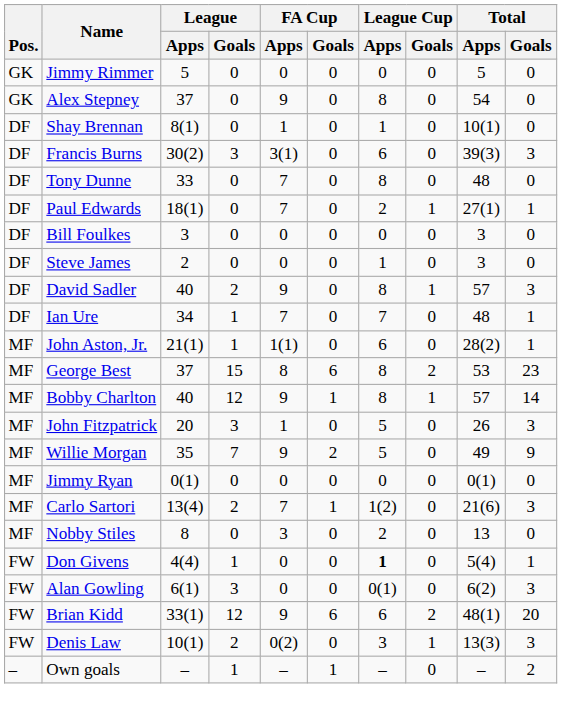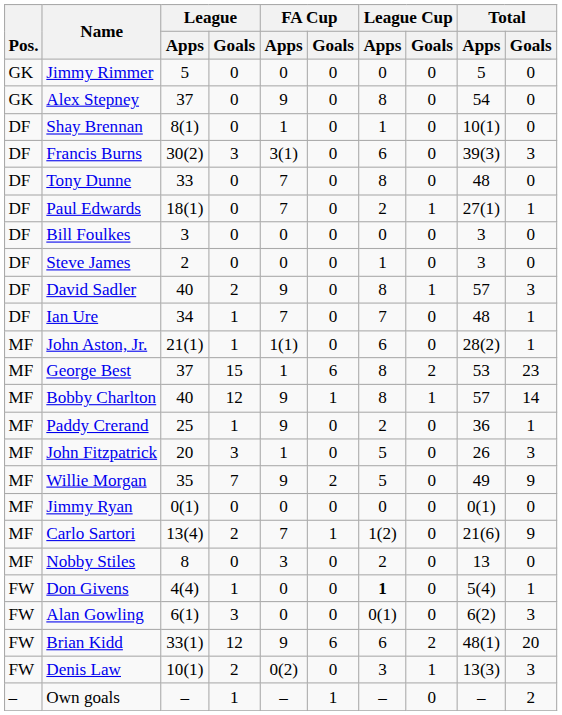 <table class="wikitable" style="text-align:center">
 <tr>
 <th rowspan="2" valign="bottom">Pos.</th>
 <th rowspan="2">Name</th>
 <th colspan="2" width="85">League</th>
 <th colspan="2" width="85">FA Cup</th>
 <th colspan="2" width="85">League Cup</th>
 <th colspan="2" width="85">Total</th>
 </tr>
 <tr>
 <th>Apps</th>
 <th>Goals</th>
 <th>Apps</th>
 <th>Goals</th>
 <th>Apps</th>
 <th>Goals</th>
 <th>Apps</th>
 <th>Goals</th>
 </tr>
 <tr>
 <td align="left">GK</td>
 <td align="left"> <a href='#'>Jimmy Rimmer</a></td>
 <td>5</td>
 <td>0</td>
 <td>0</td>
 <td>0</td>
 <td>0</td>
 <td>0</td>
 <td>5</td>
 <td>0</td>
 </tr>
 <tr>
 <td align="left">GK</td>
 <td align="left"> <a href='#'>Alex Stepney</a></td>
 <td>37</td>
 <td>0</td>
 <td>9</td>
 <td>0</td>
 <td>8</td>
 <td>0</td>
 <td>54</td>
 <td>0</td>
 </tr>
 <tr>
 <td align="left">DF</td>
 <td align="left"> <a href='#'>Shay Brennan</a></td>
 <td>8(1)</td>
 <td>0</td>
 <td>1</td>
 <td>0</td>
 <td>1</td>
 <td>0</td>
 <td>10(1)</td>
 <td>0</td>
 </tr>
 <tr>
 <td align="left">DF</td>
 <td align="left"> <a href='#'>Francis Burns</a></td>
 <td>30(2)</td>
 <td>3</td>
 <td>3(1)</td>
 <td>0</td>
 <td>6</td>
 <td>0</td>
 <td>39(3)</td>
 <td>3</td>
 </tr>
 <tr>
 <td align="left">DF</td>
 <td align="left"> <a href='#'>Tony Dunne</a></td>
 <td>33</td>
 <td>0</td>
 <td>7</td>
 <td>0</td>
 <td>8</td>
 <td>0</td>
 <td>48</td>
 <td>0</td>
 </tr>
 <tr>
 <td align="left">DF</td>
 <td align="left"> <a href='#'>Paul Edwards</a></td>
 <td>18(1)</td>
 <td>0</td>
 <td>7</td>
 <td>0</td>
 <td>2</td>
 <td>1</td>
 <td>27(1)</td>
 <td>1</td>
 </tr>
 <tr>
 <td align="left">DF</td>
 <td align="left"> <a href='#'>Bill Foulkes</a></td>
 <td>3</td>
 <td>0</td>
 <td>0</td>
 <td>0</td>
 <td>0</td>
 <td>0</td>
 <td>3</td>
 <td>0</td>
 </tr>
 <tr>
 <td align="left">DF</td>
 <td align="left"> <a href='#'>Steve James</a></td>
 <td>2</td>
 <td>0</td>
 <td>0</td>
 <td>0</td>
 <td>1</td>
 <td>0</td>
 <td>3</td>
 <td>0</td>
 </tr>
 <tr>
 <td align="left">DF</td>
 <td align="left"> <a href='#'>David Sadler</a></td>
 <td>40</td>
 <td>2</td>
 <td>9</td>
 <td>0</td>
 <td>8</td>
 <td>1</td>
 <td>57</td>
 <td>3</td>
 </tr>
 <tr>
 <td align="left">DF</td>
 <td align="left"> <a href='#'>Ian Ure</a></td>
 <td>34</td>
 <td>1</td>
 <td>7</td>
 <td>0</td>
 <td>7</td>
 <td>0</td>
 <td>48</td>
 <td>1</td>
 </tr>
 <tr>
 <td align="left">MF</td>
 <td align="left"> <a href='#'>John Aston, Jr.</a></td>
 <td>21(1)</td>
 <td>1</td>
 <td>1(1)</td>
 <td>0</td>
 <td>6</td>
 <td>0</td>
 <td>28(2)</td>
 <td>1</td>
 </tr>
 <tr>
 <td align="left">MF</td>
 <td align="left"> <a href='#'>George Best</a></td>
 <td>37</td>
 <td>15</td>
-<td>8</td>
+<td>1</td>
 <td>6</td>
 <td>8</td>
 <td>2</td>
 <td>53</td>
 <td>23</td>
 </tr>
 <tr>
 <td align="left">MF</td>
 <td align="left"> <a href='#'>Bobby Charlton</a></td>
 <td>40</td>
 <td>12</td>
 <td>9</td>
 <td>1</td>
 <td>8</td>
 <td>1</td>
 <td>57</td>
 <td>14</td>
+</tr>
+<tr>
+<td align="left">MF</td>
+<td align="left"> <a href='#'>Paddy Crerand</a></td>
+<td>25</td>
+<td>1</td>
+<td>9</td>
+<td>0</td>
+<td>2</td>
+<td>0</td>
+<td>36</td>
+<td>1</td>
 </tr>
 <tr>
 <td align="left">MF</td>
 <td align="left"> <a href='#'>John Fitzpatrick</a></td>
 <td>20</td>
 <td>3</td>
 <td>1</td>
 <td>0</td>
 <td>5</td>
 <td>0</td>
 <td>26</td>
 <td>3</td>
 </tr>
 <tr>
 <td align="left">MF</td>
 <td align="left"> <a href='#'>Willie Morgan</a></td>
 <td>35</td>
 <td>7</td>
 <td>9</td>
 <td>2</td>
 <td>5</td>
 <td>0</td>
 <td>49</td>
 <td>9</td>
 </tr>
 <tr>
 <td align="left">MF</td>
 <td align="left"> <a href='#'>Jimmy Ryan</a></td>
 <td>0(1)</td>
 <td>0</td>
 <td>0</td>
 <td>0</td>
 <td>0</td>
 <td>0</td>
 <td>0(1)</td>
 <td>0</td>
 </tr>
 <tr>
 <td align="left">MF</td>
 <td align="left"> <a href='#'>Carlo Sartori</a></td>
 <td>13(4)</td>
 <td>2</td>
 <td>7</td>
 <td>1</td>
 <td>1(2)</td>
 <td>0</td>
 <td>21(6)</td>
-<td>3</td>
+<td>9</td>
 </tr>
 <tr>
 <td align="left">MF</td>
 <td align="left"> <a href='#'>Nobby Stiles</a></td>
 <td>8</td>
 <td>0</td>
 <td>3</td>
 <td>0</td>
 <td>2</td>
 <td>0</td>
 <td>13</td>
 <td>0</td>
 </tr>
 <tr>
 <td align="left">FW</td>
 <td align="left"> <a href='#'>Don Givens</a></td>
 <td>4(4)</td>
 <td>1</td>
 <td>0</td>
 <td>0</td>
 <td><strong>1</strong></td>
 <td>0</td>
 <td>5(4)</td>
 <td>1</td>
 </tr>
 <tr>
 <td align="left">FW</td>
 <td align="left"> <a href='#'>Alan Gowling</a></td>
 <td>6(1)</td>
 <td>3</td>
 <td>0</td>
 <td>0</td>
 <td>0(1)</td>
 <td>0</td>
 <td>6(2)</td>
 <td>3</td>
 </tr>
 <tr>
 <td align="left">FW</td>
 <td align="left"> <a href='#'>Brian Kidd</a></td>
 <td>33(1)</td>
 <td>12</td>
 <td>9</td>
 <td>6</td>
 <td>6</td>
 <td>2</td>
 <td>48(1)</td>
 <td>20</td>
 </tr>
 <tr>
 <td align="left">FW</td>
 <td align="left"> <a href='#'>Denis Law</a></td>
 <td>10(1)</td>
 <td>2</td>
 <td>0(2)</td>
 <td>0</td>
 <td>3</td>
 <td>1</td>
 <td>13(3)</td>
 <td>3</td>
 </tr>
 <tr>
 <td align="left">–</td>
 <td align="left">Own goals</td>
 <td>–</td>
 <td>1</td>
 <td>–</td>
 <td>1</td>
 <td>–</td>
 <td>0</td>
 <td>–</td>
 <td>2</td>
 </tr>
 </table>
